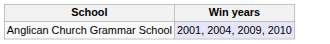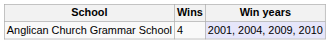 <table class="wikitable sortable">
 <tr>
 <th>School</th>
+<th>Wins</th>
 <th>Win years</th>
 </tr>
 <tr>
 <td>Anglican Church Grammar School</td>
+<td>4</td>
 <td style="background: lavender;">2001, 2004, 2009, 2010</td>
 </tr>
 </table>
